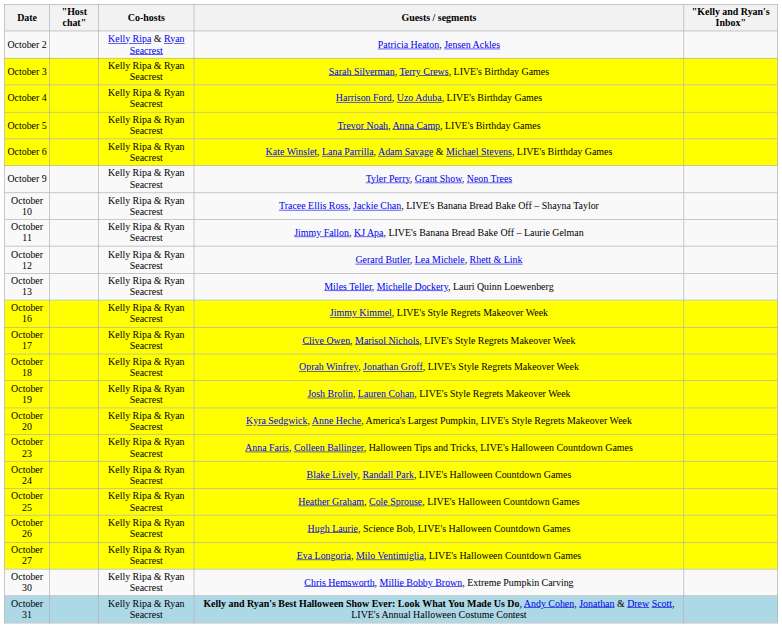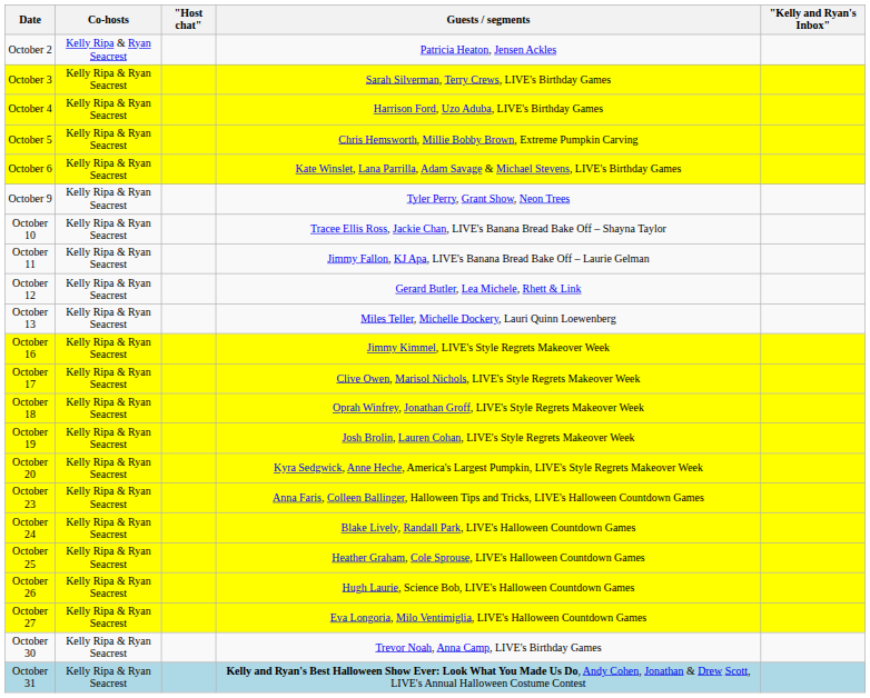 <table class="wikitable sortable" style="text-align:center;">
 <tr>
 <th>Date</th>
+<th>Co-hosts</th>
 <th>"Host chat"</th>
-<th>Co-hosts</th>
 <th>Guests / segments</th>
 <th>"Kelly and Ryan's Inbox"</th>
 </tr>
 <tr>
 <td>October 2</td>
+<td><a href='#'>Kelly Ripa</a> & <a href='#'>Ryan Seacrest</a></td>
 <td></td>
-<td><a href='#'>Kelly Ripa</a> & <a href='#'>Ryan Seacrest</a></td>
 <td><a href='#'>Patricia Heaton</a>, <a href='#'>Jensen Ackles</a></td>
 <td></td>
 </tr>
 <tr style="background:yellow;">
 <td>October 3</td>
+<td>Kelly Ripa & Ryan Seacrest</td>
 <td></td>
-<td>Kelly Ripa & Ryan Seacrest</td>
 <td><a href='#'>Sarah Silverman</a>, <a href='#'>Terry Crews</a>, LIVE's Birthday Games</td>
 <td></td>
 </tr>
 <tr style="background:yellow;">
 <td>October 4</td>
+<td>Kelly Ripa & Ryan Seacrest</td>
 <td></td>
-<td>Kelly Ripa & Ryan Seacrest</td>
 <td><a href='#'>Harrison Ford</a>, <a href='#'>Uzo Aduba</a>, LIVE's Birthday Games</td>
 <td></td>
 </tr>
 <tr style="background:yellow;">
 <td>October 5</td>
+<td>Kelly Ripa & Ryan Seacrest</td>
 <td></td>
-<td>Kelly Ripa & Ryan Seacrest</td>
-<td><a href='#'>Trevor Noah</a>, <a href='#'>Anna Camp</a>, LIVE's Birthday Games</td>
+<td><a href='#'>Chris Hemsworth</a>, <a href='#'>Millie Bobby Brown</a>, Extreme Pumpkin Carving</td>
 <td></td>
 </tr>
 <tr style="background:yellow;">
 <td>October 6</td>
+<td>Kelly Ripa & Ryan Seacrest</td>
 <td></td>
-<td>Kelly Ripa & Ryan Seacrest</td>
 <td><a href='#'>Kate Winslet</a>, <a href='#'>Lana Parrilla</a>, <a href='#'>Adam Savage</a> & <a href='#'>Michael Stevens</a>, LIVE's Birthday Games</td>
 <td></td>
 </tr>
 <tr>
 <td>October 9</td>
+<td>Kelly Ripa & Ryan Seacrest</td>
 <td></td>
-<td>Kelly Ripa & Ryan Seacrest</td>
 <td><a href='#'>Tyler Perry</a>, <a href='#'>Grant Show</a>, <a href='#'>Neon Trees</a></td>
 <td></td>
 </tr>
 <tr>
 <td>October 10</td>
+<td>Kelly Ripa & Ryan Seacrest</td>
 <td></td>
-<td>Kelly Ripa & Ryan Seacrest</td>
 <td><a href='#'>Tracee Ellis Ross</a>, <a href='#'>Jackie Chan</a>, LIVE's Banana Bread Bake Off – Shayna Taylor</td>
 <td></td>
 </tr>
 <tr>
 <td>October 11</td>
+<td>Kelly Ripa & Ryan Seacrest</td>
 <td></td>
-<td>Kelly Ripa & Ryan Seacrest</td>
 <td><a href='#'>Jimmy Fallon</a>, <a href='#'>KJ Apa</a>, LIVE's Banana Bread Bake Off – Laurie Gelman</td>
 <td></td>
 </tr>
 <tr>
 <td>October 12</td>
+<td>Kelly Ripa & Ryan Seacrest</td>
 <td></td>
-<td>Kelly Ripa & Ryan Seacrest</td>
 <td><a href='#'>Gerard Butler</a>, <a href='#'>Lea Michele</a>, <a href='#'>Rhett & Link</a></td>
 <td></td>
 </tr>
 <tr>
 <td>October 13</td>
+<td>Kelly Ripa & Ryan Seacrest</td>
 <td></td>
-<td>Kelly Ripa & Ryan Seacrest</td>
 <td><a href='#'>Miles Teller</a>, <a href='#'>Michelle Dockery</a>, Lauri Quinn Loewenberg</td>
 <td></td>
 </tr>
 <tr style="background:yellow;">
 <td>October 16</td>
+<td>Kelly Ripa & Ryan Seacrest</td>
 <td></td>
-<td>Kelly Ripa & Ryan Seacrest</td>
 <td><a href='#'>Jimmy Kimmel</a>, LIVE's Style Regrets Makeover Week</td>
 <td></td>
 </tr>
 <tr style="background:yellow;">
 <td>October 17</td>
+<td>Kelly Ripa & Ryan Seacrest</td>
 <td></td>
-<td>Kelly Ripa & Ryan Seacrest</td>
 <td><a href='#'>Clive Owen</a>, <a href='#'>Marisol Nichols</a>, LIVE's Style Regrets Makeover Week</td>
 <td></td>
 </tr>
 <tr style="background:yellow;">
 <td>October 18</td>
+<td>Kelly Ripa & Ryan Seacrest</td>
 <td></td>
-<td>Kelly Ripa & Ryan Seacrest</td>
 <td><a href='#'>Oprah Winfrey</a>, <a href='#'>Jonathan Groff</a>, LIVE's Style Regrets Makeover Week</td>
 <td></td>
 </tr>
 <tr style="background:yellow;">
 <td>October 19</td>
+<td>Kelly Ripa & Ryan Seacrest</td>
 <td></td>
-<td>Kelly Ripa & Ryan Seacrest</td>
 <td><a href='#'>Josh Brolin</a>, <a href='#'>Lauren Cohan</a>, LIVE's Style Regrets Makeover Week</td>
 <td></td>
 </tr>
 <tr style="background:yellow;">
 <td>October 20</td>
+<td>Kelly Ripa & Ryan Seacrest</td>
 <td></td>
-<td>Kelly Ripa & Ryan Seacrest</td>
 <td><a href='#'>Kyra Sedgwick</a>, <a href='#'>Anne Heche</a>, America's Largest Pumpkin, LIVE's Style Regrets Makeover Week</td>
 <td></td>
 </tr>
 <tr style="background:yellow;">
 <td>October 23</td>
+<td>Kelly Ripa & Ryan Seacrest</td>
 <td></td>
-<td>Kelly Ripa & Ryan Seacrest</td>
 <td><a href='#'>Anna Faris</a>, <a href='#'>Colleen Ballinger</a>, Halloween Tips and Tricks, LIVE's Halloween Countdown Games</td>
 <td></td>
 </tr>
 <tr style="background:yellow;">
 <td>October 24</td>
+<td>Kelly Ripa & Ryan Seacrest</td>
 <td></td>
-<td>Kelly Ripa & Ryan Seacrest</td>
 <td><a href='#'>Blake Lively</a>, <a href='#'>Randall Park</a>, LIVE's Halloween Countdown Games</td>
 <td></td>
 </tr>
 <tr style="background:yellow;">
 <td>October 25</td>
+<td>Kelly Ripa & Ryan Seacrest</td>
 <td></td>
-<td>Kelly Ripa & Ryan Seacrest</td>
 <td><a href='#'>Heather Graham</a>, <a href='#'>Cole Sprouse</a>, LIVE's Halloween Countdown Games</td>
 <td></td>
 </tr>
 <tr style="background:yellow;">
 <td>October 26</td>
+<td>Kelly Ripa & Ryan Seacrest</td>
 <td></td>
-<td>Kelly Ripa & Ryan Seacrest</td>
 <td><a href='#'>Hugh Laurie</a>, Science Bob, LIVE's Halloween Countdown Games</td>
 <td></td>
 </tr>
 <tr style="background:yellow;">
 <td>October 27</td>
+<td>Kelly Ripa & Ryan Seacrest</td>
 <td></td>
-<td>Kelly Ripa & Ryan Seacrest</td>
 <td><a href='#'>Eva Longoria</a>, <a href='#'>Milo Ventimiglia</a>, LIVE's Halloween Countdown Games</td>
 <td></td>
 </tr>
 <tr>
 <td>October 30</td>
+<td>Kelly Ripa & Ryan Seacrest</td>
 <td></td>
-<td>Kelly Ripa & Ryan Seacrest</td>
-<td><a href='#'>Chris Hemsworth</a>, <a href='#'>Millie Bobby Brown</a>, Extreme Pumpkin Carving</td>
+<td><a href='#'>Trevor Noah</a>, <a href='#'>Anna Camp</a>, LIVE's Birthday Games</td>
 <td></td>
 </tr>
 <tr style="background:lightblue;">
 <td>October 31</td>
+<td>Kelly Ripa & Ryan Seacrest</td>
 <td></td>
-<td>Kelly Ripa & Ryan Seacrest</td>
 <td><strong>Kelly and Ryan's Best Halloween Show Ever: Look What You Made Us Do</strong>, <a href='#'>Andy Cohen</a>, <a href='#'>Jonathan</a> & <a href='#'>Drew</a> <a href='#'>Scott</a>, LIVE's Annual Halloween Costume Contest</td>
 <td></td>
 </tr>
 </table>
